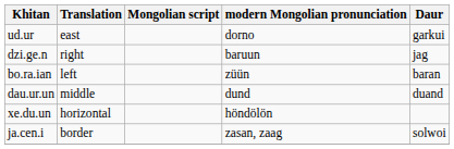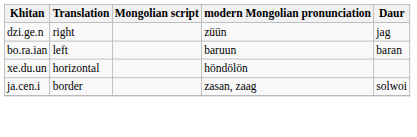 <table class="wikitable">
 <tr>
 <th>Khitan</th>
 <th>Translation</th>
 <th>Mongolian script</th>
 <th>modern Mongolian pronunciation</th>
 <th>Daur</th>
 </tr>
 <tr>
-<td>ud.ur</td>
-<td>east</td>
-<td><em></em></td>
-<td>dorno</td>
-<td>garkui</td>
-</tr>
-<tr>
 <td>dzi.ge.n</td>
 <td>right</td>
 <td><em></em></td>
-<td>baruun</td>
+<td>züün</td>
 <td>jag</td>
 </tr>
 <tr>
 <td>bo.ra.ian</td>
 <td>left</td>
 <td><em></em></td>
-<td>züün</td>
+<td>baruun</td>
 <td>baran</td>
-</tr>
-<tr>
-<td>dau.ur.un</td>
-<td>middle</td>
-<td><em></em></td>
-<td>dund</td>
-<td>duand</td>
 </tr>
 <tr>
 <td>xe.du.un</td>
 <td>horizontal</td>
 <td><em></em></td>
 <td>höndölön</td>
 <td></td>
 </tr>
 <tr>
 <td>ja.cen.i</td>
 <td>border</td>
 <td><em></em></td>
 <td>zasan, zaag</td>
 <td>solwoi</td>
 </tr>
 <tr>
 </tr>
 </table>
